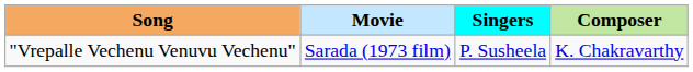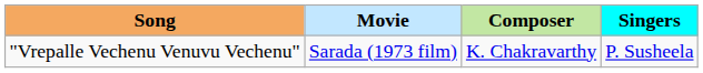 <table class="wikitable sortable">
 <tr>
 <th style="background:#f4a860">Song</th>
 <th style="background:#c2e7ff">Movie</th>
+<th style="background:#c2e7a3">Composer</th>
 <th style="background:#00ffff">Singers</th>
-<th style="background:#c2e7a3">Composer</th>
 </tr>
 <tr>
 <td>"Vrepalle Vechenu Venuvu Vechenu"</td>
 <td><a href='#'>Sarada (1973 film)</a></td>
+<td><a href='#'>K. Chakravarthy</a></td>
 <td><a href='#'>P. Susheela</a></td>
-<td><a href='#'>K. Chakravarthy</a></td>
 </tr>
 </table>
